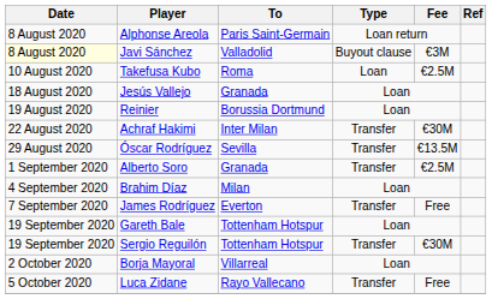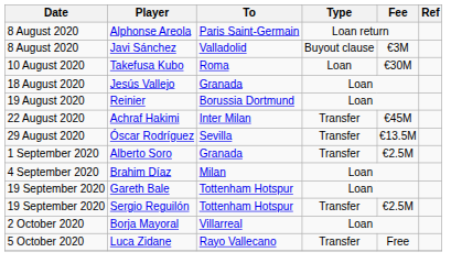 <table class="wikitable">
 <tr>
 <th>Date</th>
 <th>Player</th>
 <th>To</th>
 <th>Type</th>
 <th>Fee</th>
 <th>Ref</th>
 </tr>
 <tr>
 <td>8 August 2020</td>
 <td> <a href='#'>Alphonse Areola</a></td>
 <td> <a href='#'>Paris Saint-Germain</a></td>
 <td align=center colspan=2>Loan return</td>
 <td align=center></td>
 </tr>
 <tr>
-<td style="background: lightyellow;">8 August 2020</td>
+<td>8 August 2020</td>
 <td> <a href='#'>Javi Sánchez</a></td>
 <td><a href='#'>Valladolid</a></td>
 <td align=center>Buyout clause</td>
 <td align=center>€3M</td>
 <td align=center></td>
 </tr>
 <tr>
 <td>10 August 2020</td>
 <td> <a href='#'>Takefusa Kubo</a></td>
 <td> <a href='#'>Roma</a></td>
 <td align=center>Loan</td>
-<td align=center>€2.5M</td>
+<td align=center>€30M</td>
 <td align=center></td>
 </tr>
 <tr>
 <td>18 August 2020</td>
 <td> <a href='#'>Jesús Vallejo</a></td>
 <td><a href='#'>Granada</a></td>
 <td align=center colspan=2>Loan</td>
 <td align=center></td>
 </tr>
 <tr>
 <td>19 August 2020</td>
 <td> <a href='#'>Reinier</a></td>
 <td> <a href='#'>Borussia Dortmund</a></td>
 <td align=center colspan=2>Loan</td>
 <td align=center></td>
 </tr>
 <tr>
 <td>22 August 2020</td>
 <td> <a href='#'>Achraf Hakimi</a></td>
 <td> <a href='#'>Inter Milan</a></td>
 <td align=center>Transfer</td>
-<td align=center>€30M</td>
+<td align=center>€45M</td>
 <td align=center></td>
 </tr>
 <tr>
 <td>29 August 2020</td>
 <td> <a href='#'>Óscar Rodríguez</a></td>
 <td><a href='#'>Sevilla</a></td>
 <td align=center>Transfer</td>
 <td align=center>€13.5M</td>
 <td align=center></td>
 </tr>
 <tr>
 <td>1 September 2020</td>
 <td> <a href='#'>Alberto Soro</a></td>
 <td><a href='#'>Granada</a></td>
 <td align=center>Transfer</td>
 <td align=center>€2.5M</td>
 <td align=center></td>
 </tr>
 <tr>
 <td>4 September 2020</td>
 <td> <a href='#'>Brahim Díaz</a></td>
 <td> <a href='#'>Milan</a></td>
 <td align=center colspan=2>Loan</td>
 <td align=center></td>
 </tr>
 <tr>
-<td>7 September 2020</td>
-<td> <a href='#'>James Rodríguez</a></td>
-<td> <a href='#'>Everton</a></td>
-<td align=center>Transfer</td>
-<td align=center>Free</td>
-<td align=center></td>
-</tr>
-<tr>
 <td>19 September 2020</td>
 <td> <a href='#'>Gareth Bale</a></td>
 <td> <a href='#'>Tottenham Hotspur</a></td>
 <td align=center colspan=2>Loan</td>
 <td align=center></td>
 </tr>
 <tr>
 <td>19 September 2020</td>
 <td> <a href='#'>Sergio Reguilón</a></td>
 <td> <a href='#'>Tottenham Hotspur</a></td>
 <td align=center>Transfer</td>
-<td align=center>€30M</td>
+<td align=center>€2.5M</td>
 <td align=center></td>
 </tr>
 <tr>
 <td>2 October 2020</td>
 <td> <a href='#'>Borja Mayoral</a></td>
 <td><a href='#'>Villarreal</a></td>
 <td align=center colspan=2>Loan</td>
 <td align=center></td>
 </tr>
 <tr>
 <td>5 October 2020</td>
 <td> <a href='#'>Luca Zidane</a></td>
 <td><a href='#'>Rayo Vallecano</a></td>
 <td align=center>Transfer</td>
 <td align=center>Free</td>
 <td align=center></td>
 </tr>
 <tr>
 </tr>
 </table>
